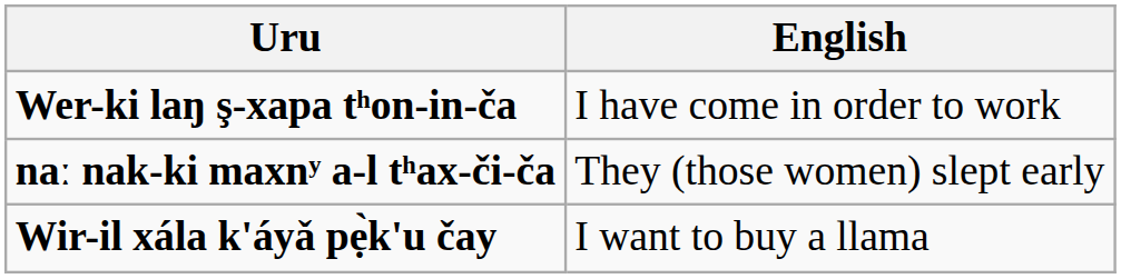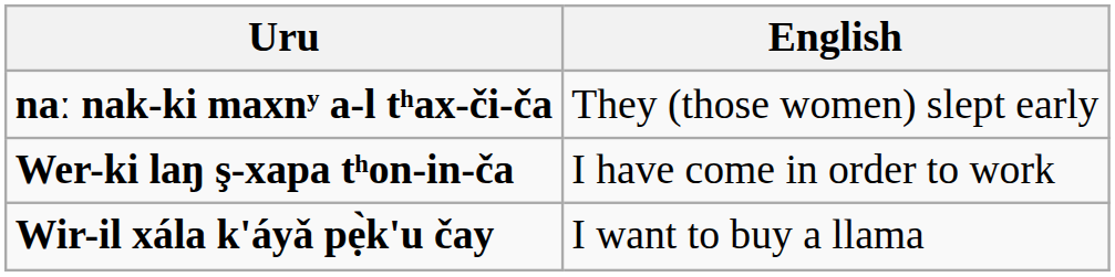 <table class="wikitable">
 <tr>
 <th>Uru</th>
 <th>English</th>
 </tr>
 <tr>
+<td><strong>naː nak-ki maxnʸ a-l tʰax-či-ča</strong></td>
+<td>They (those women) slept early</td>
+</tr>
+<tr>
 <td><strong>Wer-ki laŋ ş-xapa tʰon-in-ča</strong></td>
 <td>I have come in order to work</td>
-</tr>
-<tr>
-<td><strong>naː nak-ki maxnʸ a-l tʰax-či-ča</strong></td>
-<td>They (those women) slept early</td>
 </tr>
 <tr>
 <td><strong>Wir-il xála k'áyǎ pẹ̀k'u čay</strong></td>
 <td>I want to buy a llama</td>
 </tr>
 </table>
